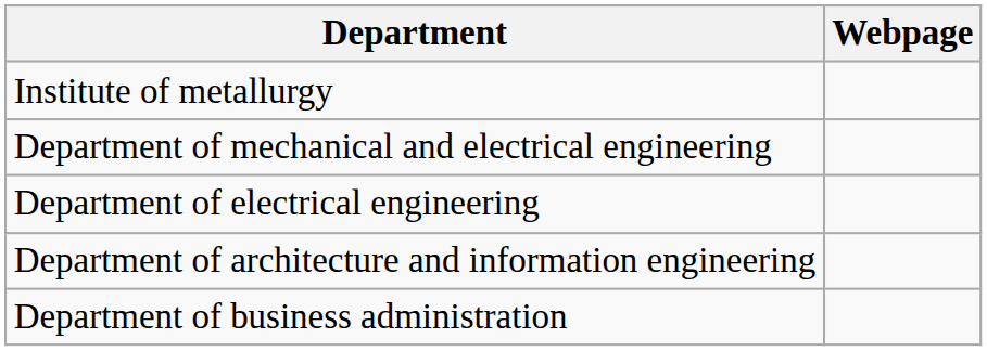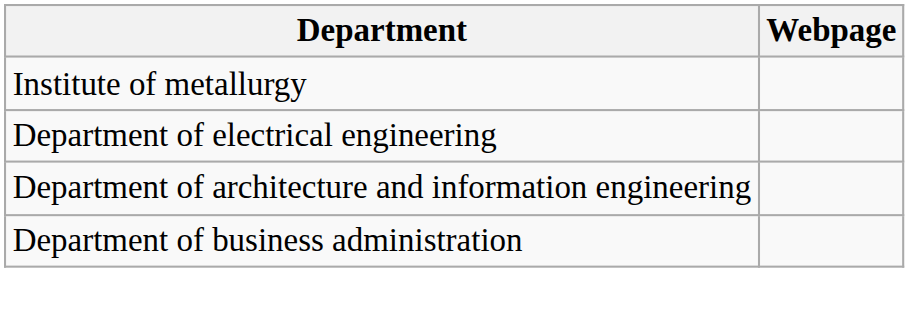 <table class="wikitable sortable">
 <tr>
 <th>Department</th>
 <th>Webpage</th>
 </tr>
 <tr>
 <td>Institute of metallurgy</td>
-<td></td>
-</tr>
-<tr>
-<td>Department of mechanical and electrical engineering</td>
 <td></td>
 </tr>
 <tr>
 <td>Department of electrical engineering</td>
 <td></td>
 </tr>
 <tr>
 <td>Department of architecture and information engineering</td>
 <td></td>
 </tr>
 <tr>
 <td>Department of business administration</td>
 <td></td>
 </tr>
 </table>
